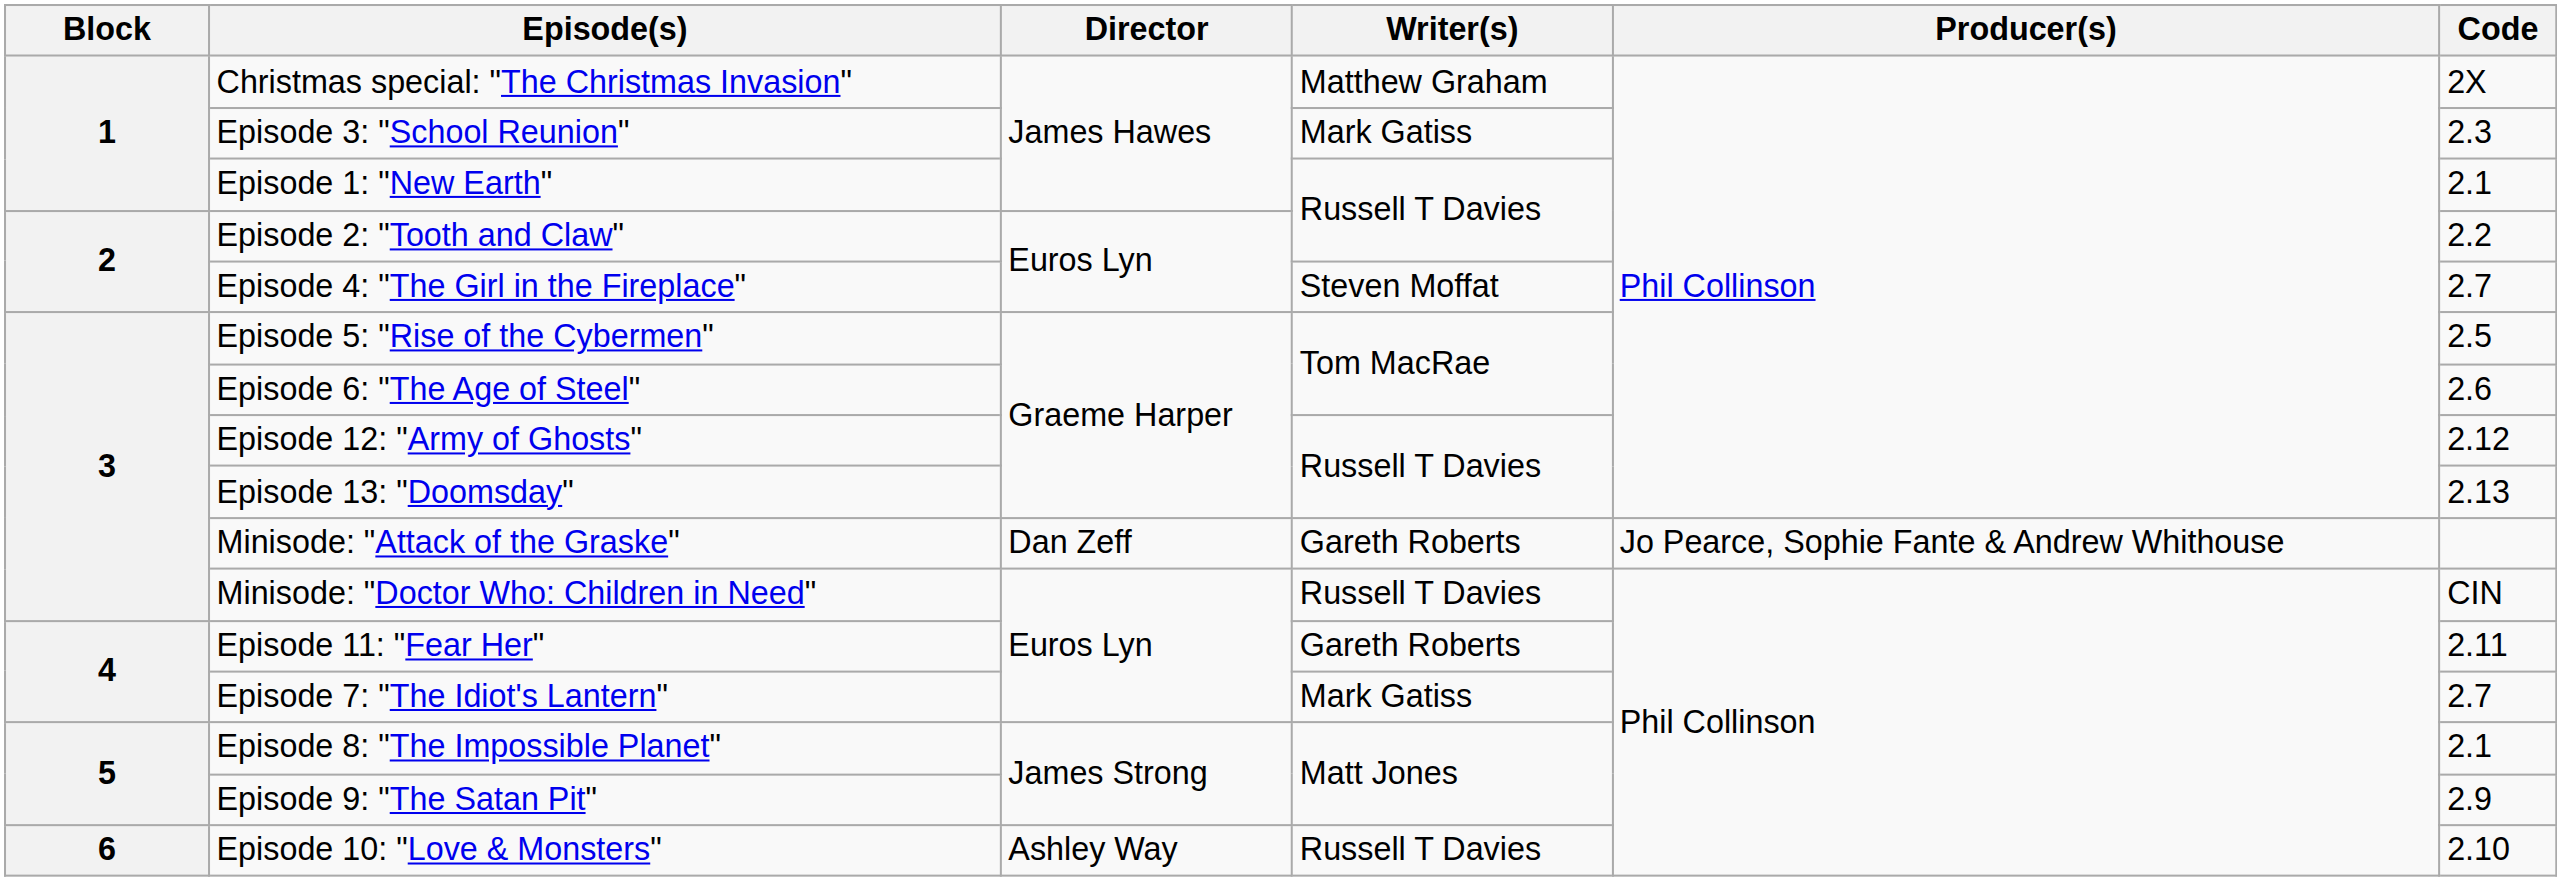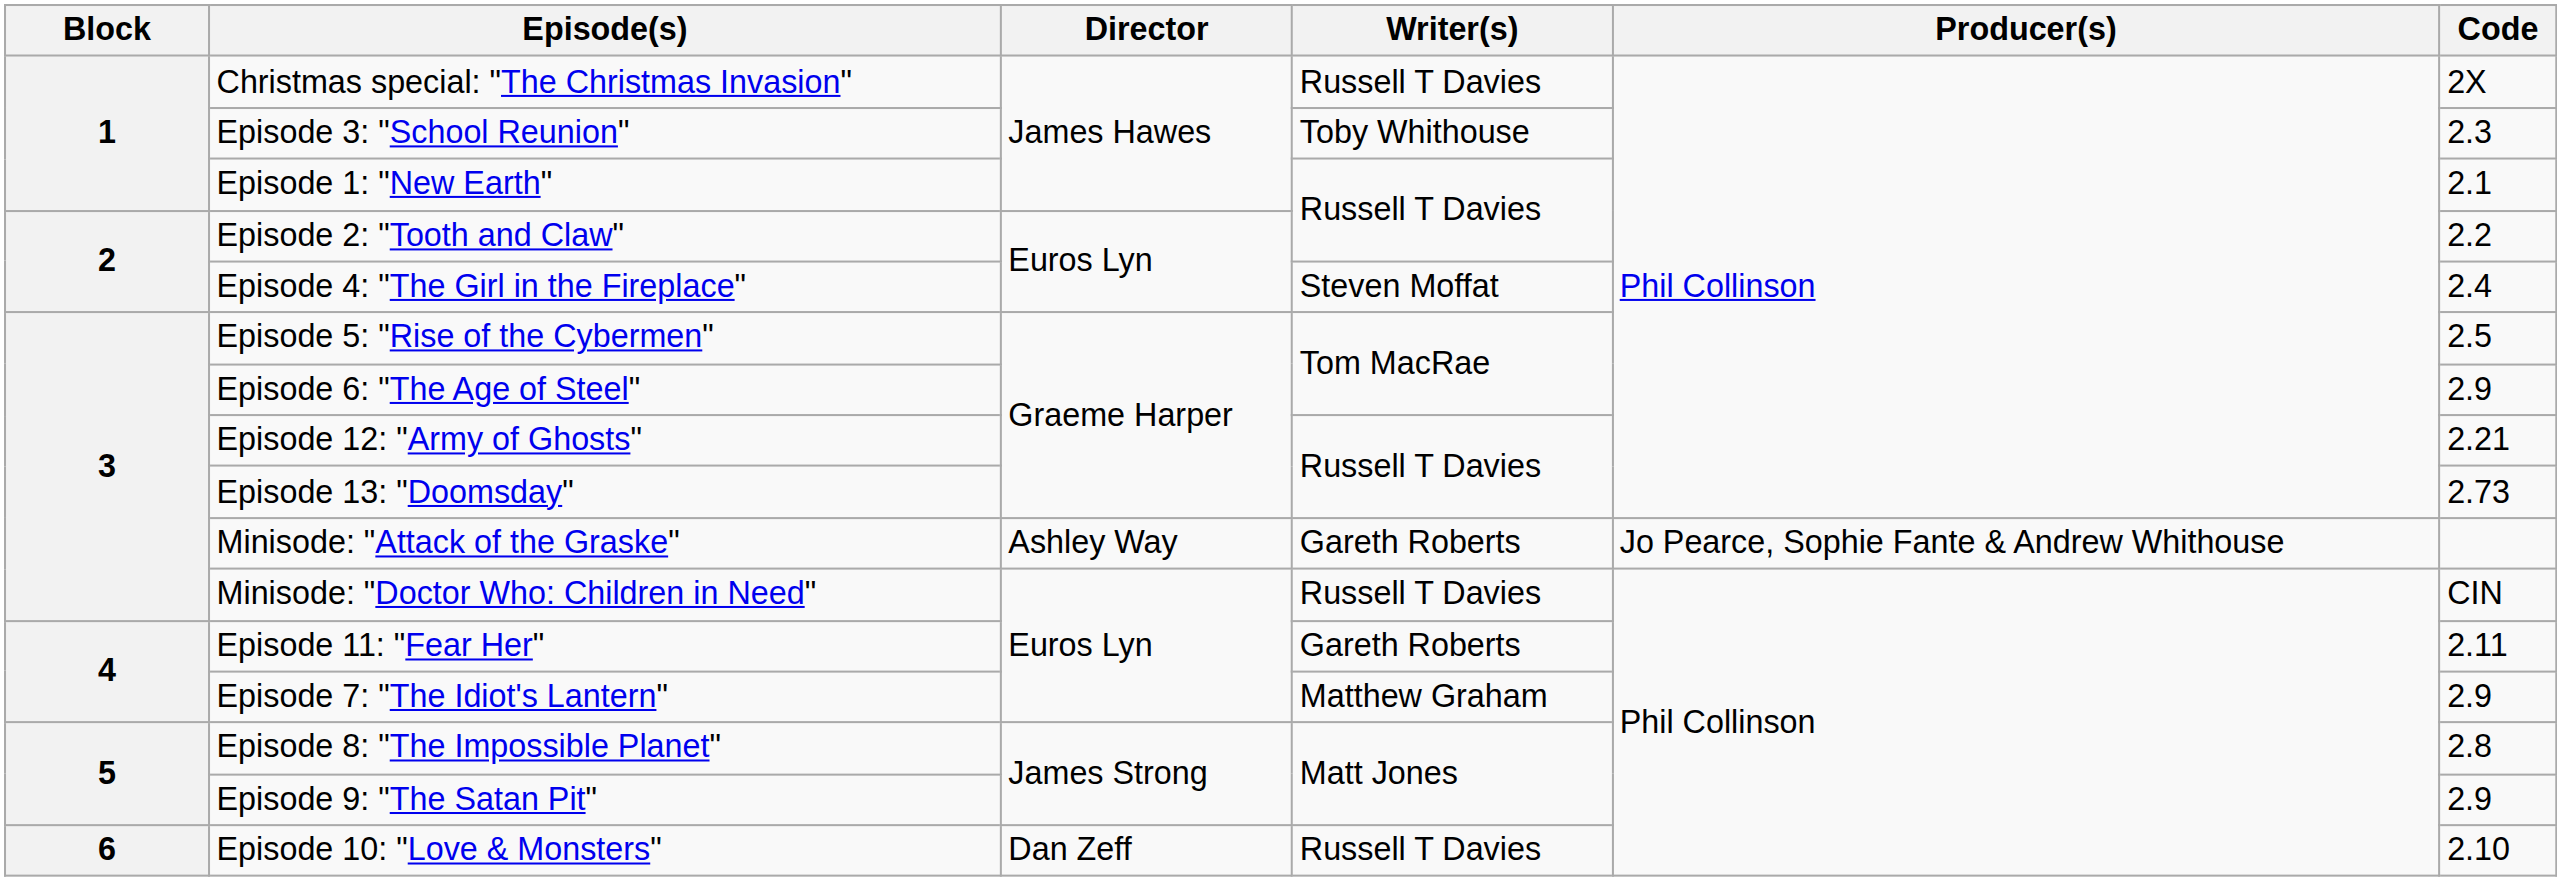 <table class="wikitable" style="width:100%; margin-right:0;">
 <tr>
 <th style="width:8%">Block</th>
 <th>Episode(s)</th>
 <th>Director</th>
 <th>Writer(s)</th>
 <th>Producer(s)</th>
 <th>Code</th>
 </tr>
 <tr>
 <th rowspan="3">1</th>
 <td>Christmas special: "<a href='#'>The Christmas Invasion</a>"</td>
 <td rowspan="3">James Hawes</td>
-<td>Matthew Graham</td>
+<td>Russell T Davies</td>
 <td rowspan="9"><a href='#'>Phil Collinson</a></td>
 <td>2X</td>
 </tr>
 <tr>
 <td>Episode 3: "<a href='#'>School Reunion</a>"</td>
-<td>Mark Gatiss</td>
+<td>Toby Whithouse</td>
 <td>2.3</td>
 </tr>
 <tr>
 <td>Episode 1: "<a href='#'>New Earth</a>"</td>
 <td rowspan="2">Russell T Davies</td>
 <td>2.1</td>
 </tr>
 <tr>
 <th rowspan="2">2</th>
 <td>Episode 2: "<a href='#'>Tooth and Claw</a>"</td>
 <td rowspan="2">Euros Lyn</td>
 <td>2.2</td>
 </tr>
 <tr>
 <td>Episode 4: "<a href='#'>The Girl in the Fireplace</a>"</td>
 <td>Steven Moffat</td>
-<td>2.7</td>
+<td>2.4</td>
 </tr>
 <tr>
 <th rowspan="6">3</th>
 <td>Episode 5: "<a href='#'>Rise of the Cybermen</a>"</td>
 <td rowspan="4">Graeme Harper</td>
 <td rowspan="2">Tom MacRae</td>
 <td>2.5</td>
 </tr>
 <tr>
 <td>Episode 6: "<a href='#'>The Age of Steel</a>"</td>
-<td>2.6</td>
+<td>2.9</td>
 </tr>
 <tr>
 <td>Episode 12: "<a href='#'>Army of Ghosts</a>"</td>
 <td rowspan="2">Russell T Davies</td>
-<td>2.12</td>
+<td>2.21</td>
 </tr>
 <tr>
 <td>Episode 13: "<a href='#'>Doomsday</a>"</td>
-<td>2.13</td>
+<td>2.73</td>
 </tr>
 <tr>
 <td>Minisode: "<a href='#'>Attack of the Graske</a>"</td>
-<td>Dan Zeff</td>
+<td>Ashley Way</td>
 <td>Gareth Roberts</td>
 <td>Jo Pearce, Sophie Fante & Andrew Whithouse</td>
 <td></td>
 </tr>
 <tr>
 <td>Minisode: "<a href='#'>Doctor Who: Children in Need</a>"</td>
 <td rowspan="3">Euros Lyn</td>
 <td>Russell T Davies</td>
 <td rowspan="6">Phil Collinson</td>
 <td>CIN</td>
 </tr>
 <tr>
 <th rowspan="2">4</th>
 <td>Episode 11: "<a href='#'>Fear Her</a>"</td>
 <td>Gareth Roberts</td>
 <td>2.11</td>
 </tr>
 <tr>
 <td>Episode 7: "<a href='#'>The Idiot's Lantern</a>"</td>
-<td>Mark Gatiss</td>
-<td>2.7</td>
+<td>Matthew Graham</td>
+<td>2.9</td>
 </tr>
 <tr>
 <th rowspan="2">5</th>
 <td>Episode 8: "<a href='#'>The Impossible Planet</a>"</td>
 <td rowspan="2">James Strong</td>
 <td rowspan="2">Matt Jones</td>
-<td>2.1</td>
+<td>2.8</td>
 </tr>
 <tr>
 <td>Episode 9: "<a href='#'>The Satan Pit</a>"</td>
 <td>2.9</td>
 </tr>
 <tr>
 <th>6</th>
 <td>Episode 10: "<a href='#'>Love & Monsters</a>"</td>
-<td>Ashley Way</td>
+<td>Dan Zeff</td>
 <td>Russell T Davies</td>
 <td>2.10</td>
 </tr>
 </table>
